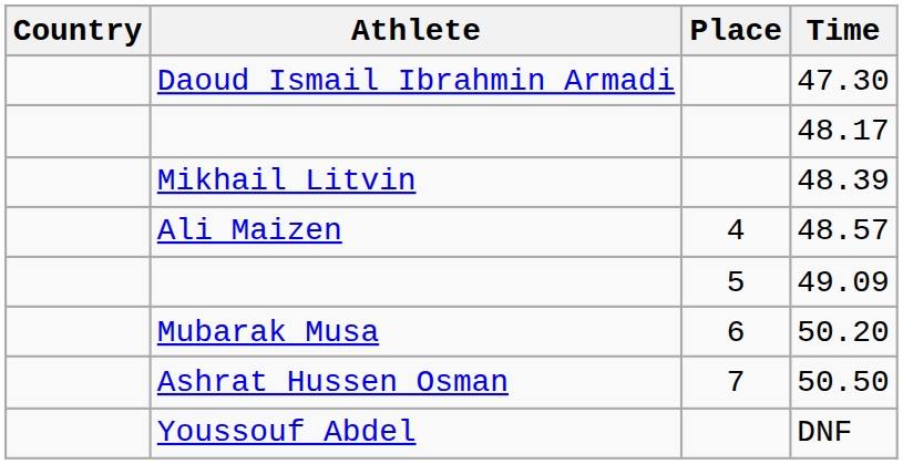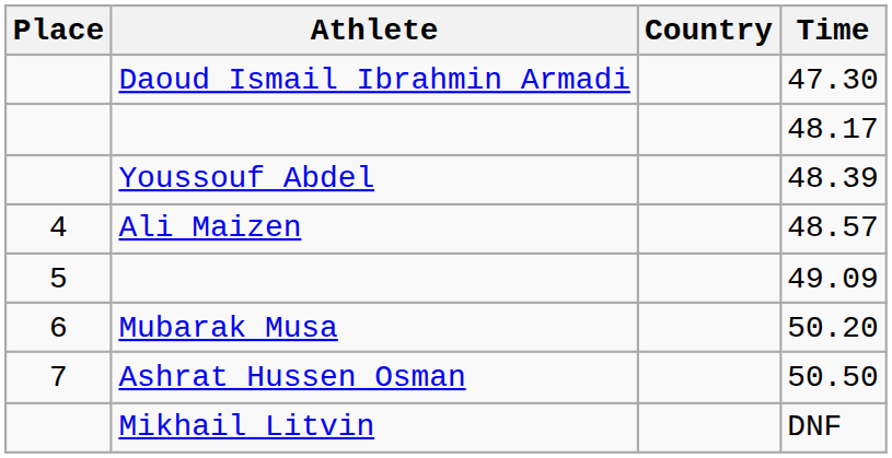 <table class="wikitable">
 <tr>
+<th>Place</th>
+<th>Athlete</th>
 <th>Country</th>
-<th>Athlete</th>
-<th>Place</th>
 <th>Time</th>
 </tr>
 <tr>
+<td align=center></td>
+<td><a href='#'>Daoud Ismail Ibrahmin Armadi</a></td>
 <td></td>
-<td><a href='#'>Daoud Ismail Ibrahmin Armadi</a></td>
-<td align=center></td>
 <td>47.30</td>
 </tr>
 <tr>
+<td align=center></td>
 <td></td>
 <td></td>
-<td align=center></td>
 <td>48.17</td>
 </tr>
 <tr>
+<td align=center></td>
+<td><a href='#'>Youssouf Abdel</a></td>
 <td></td>
-<td><a href='#'>Mikhail Litvin</a></td>
-<td align=center></td>
 <td>48.39</td>
 </tr>
 <tr>
+<td align=center>4</td>
+<td><a href='#'>Ali Maizen</a></td>
 <td></td>
-<td><a href='#'>Ali Maizen</a></td>
-<td align=center>4</td>
 <td>48.57</td>
 </tr>
 <tr>
+<td align=center>5</td>
 <td></td>
 <td></td>
-<td align=center>5</td>
 <td>49.09</td>
 </tr>
 <tr>
+<td align=center>6</td>
+<td><a href='#'>Mubarak Musa</a></td>
 <td></td>
-<td><a href='#'>Mubarak Musa</a></td>
-<td align=center>6</td>
 <td>50.20</td>
 </tr>
 <tr>
+<td align=center>7</td>
+<td><a href='#'>Ashrat Hussen Osman</a></td>
 <td></td>
-<td><a href='#'>Ashrat Hussen Osman</a></td>
-<td align=center>7</td>
 <td>50.50</td>
 </tr>
 <tr>
+<td align=center></td>
+<td><a href='#'>Mikhail Litvin</a></td>
 <td></td>
-<td><a href='#'>Youssouf Abdel</a></td>
-<td align=center></td>
 <td>DNF</td>
 </tr>
 </table>
